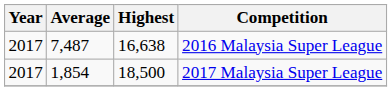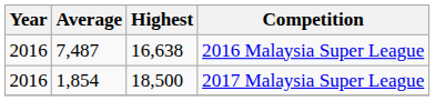 <table class="wikitable sortable">
 <tr>
 <th>Year</th>
 <th>Average</th>
 <th>Highest</th>
 <th>Competition</th>
 </tr>
 <tr>
-<td>2017</td>
+<td>2016</td>
 <td>7,487</td>
 <td>16,638</td>
 <td><a href='#'>2016 Malaysia Super League</a></td>
 </tr>
 <tr>
-<td>2017</td>
+<td>2016</td>
 <td>1,854</td>
 <td>18,500</td>
 <td><a href='#'>2017 Malaysia Super League</a></td>
 </tr>
 <tr>
 </tr>
 </table>
